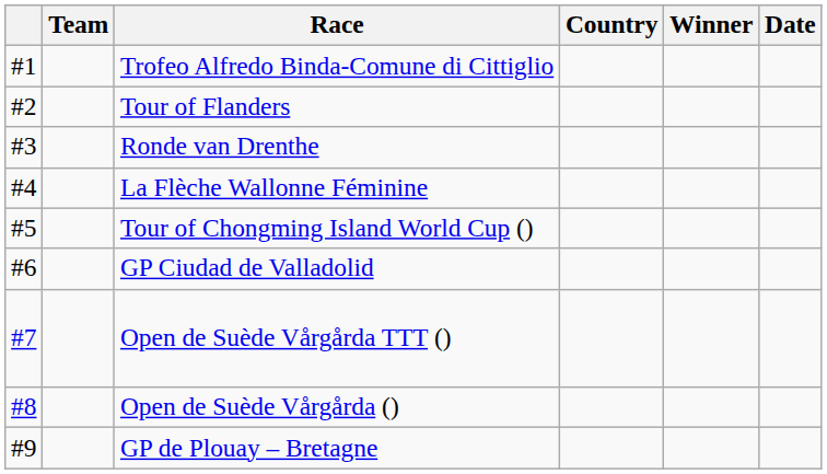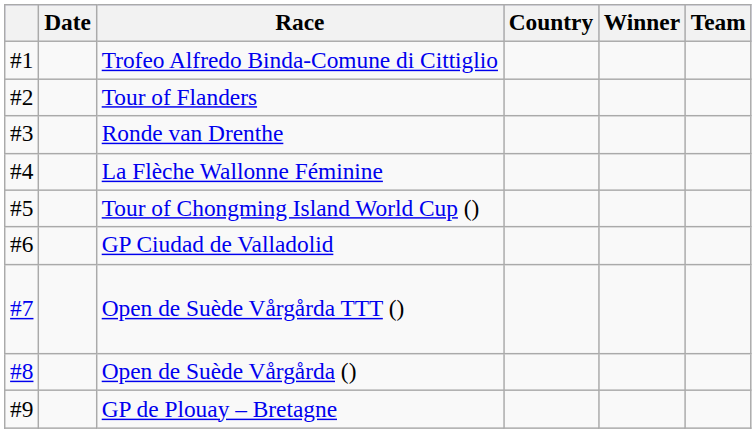 <table class="wikitable sortable">
 <tr style="background:#ccccff;">
 <th></th>
-<th>Team</th>
+<th>Date</th>
 <th>Race</th>
 <th>Country</th>
 <th>Winner</th>
-<th>Date</th>
+<th>Team</th>
 </tr>
 <tr>
 <td>#1</td>
 <td></td>
 <td><a href='#'>Trofeo Alfredo Binda-Comune di Cittiglio</a></td>
 <td></td>
 <td></td>
 <td></td>
 </tr>
 <tr>
 <td>#2</td>
 <td></td>
 <td><a href='#'>Tour of Flanders</a></td>
 <td></td>
 <td></td>
 <td></td>
 </tr>
 <tr>
 <td>#3</td>
 <td></td>
 <td><a href='#'>Ronde van Drenthe</a></td>
 <td></td>
 <td></td>
 <td></td>
 </tr>
 <tr>
 <td>#4</td>
 <td></td>
 <td><a href='#'>La Flèche Wallonne Féminine</a></td>
 <td></td>
 <td></td>
 <td></td>
 </tr>
 <tr>
 <td>#5</td>
 <td></td>
 <td><a href='#'>Tour of Chongming Island World Cup</a> ()</td>
 <td></td>
 <td></td>
 <td></td>
 </tr>
 <tr>
 <td>#6</td>
 <td></td>
 <td><a href='#'>GP Ciudad de Valladolid</a></td>
 <td></td>
 <td></td>
 <td></td>
 </tr>
 <tr>
 <td><a href='#'>#7</a></td>
 <td></td>
 <td><a href='#'>Open de Suède Vårgårda TTT</a> ()</td>
 <td></td>
 <td><br><br><br></td>
 <td></td>
 </tr>
 <tr>
 <td><a href='#'>#8</a></td>
 <td></td>
 <td><a href='#'>Open de Suède Vårgårda</a> ()</td>
 <td></td>
 <td></td>
 <td></td>
 </tr>
 <tr>
 <td>#9</td>
 <td></td>
 <td><a href='#'>GP de Plouay – Bretagne</a></td>
 <td></td>
 <td></td>
 <td></td>
 </tr>
 </table>
